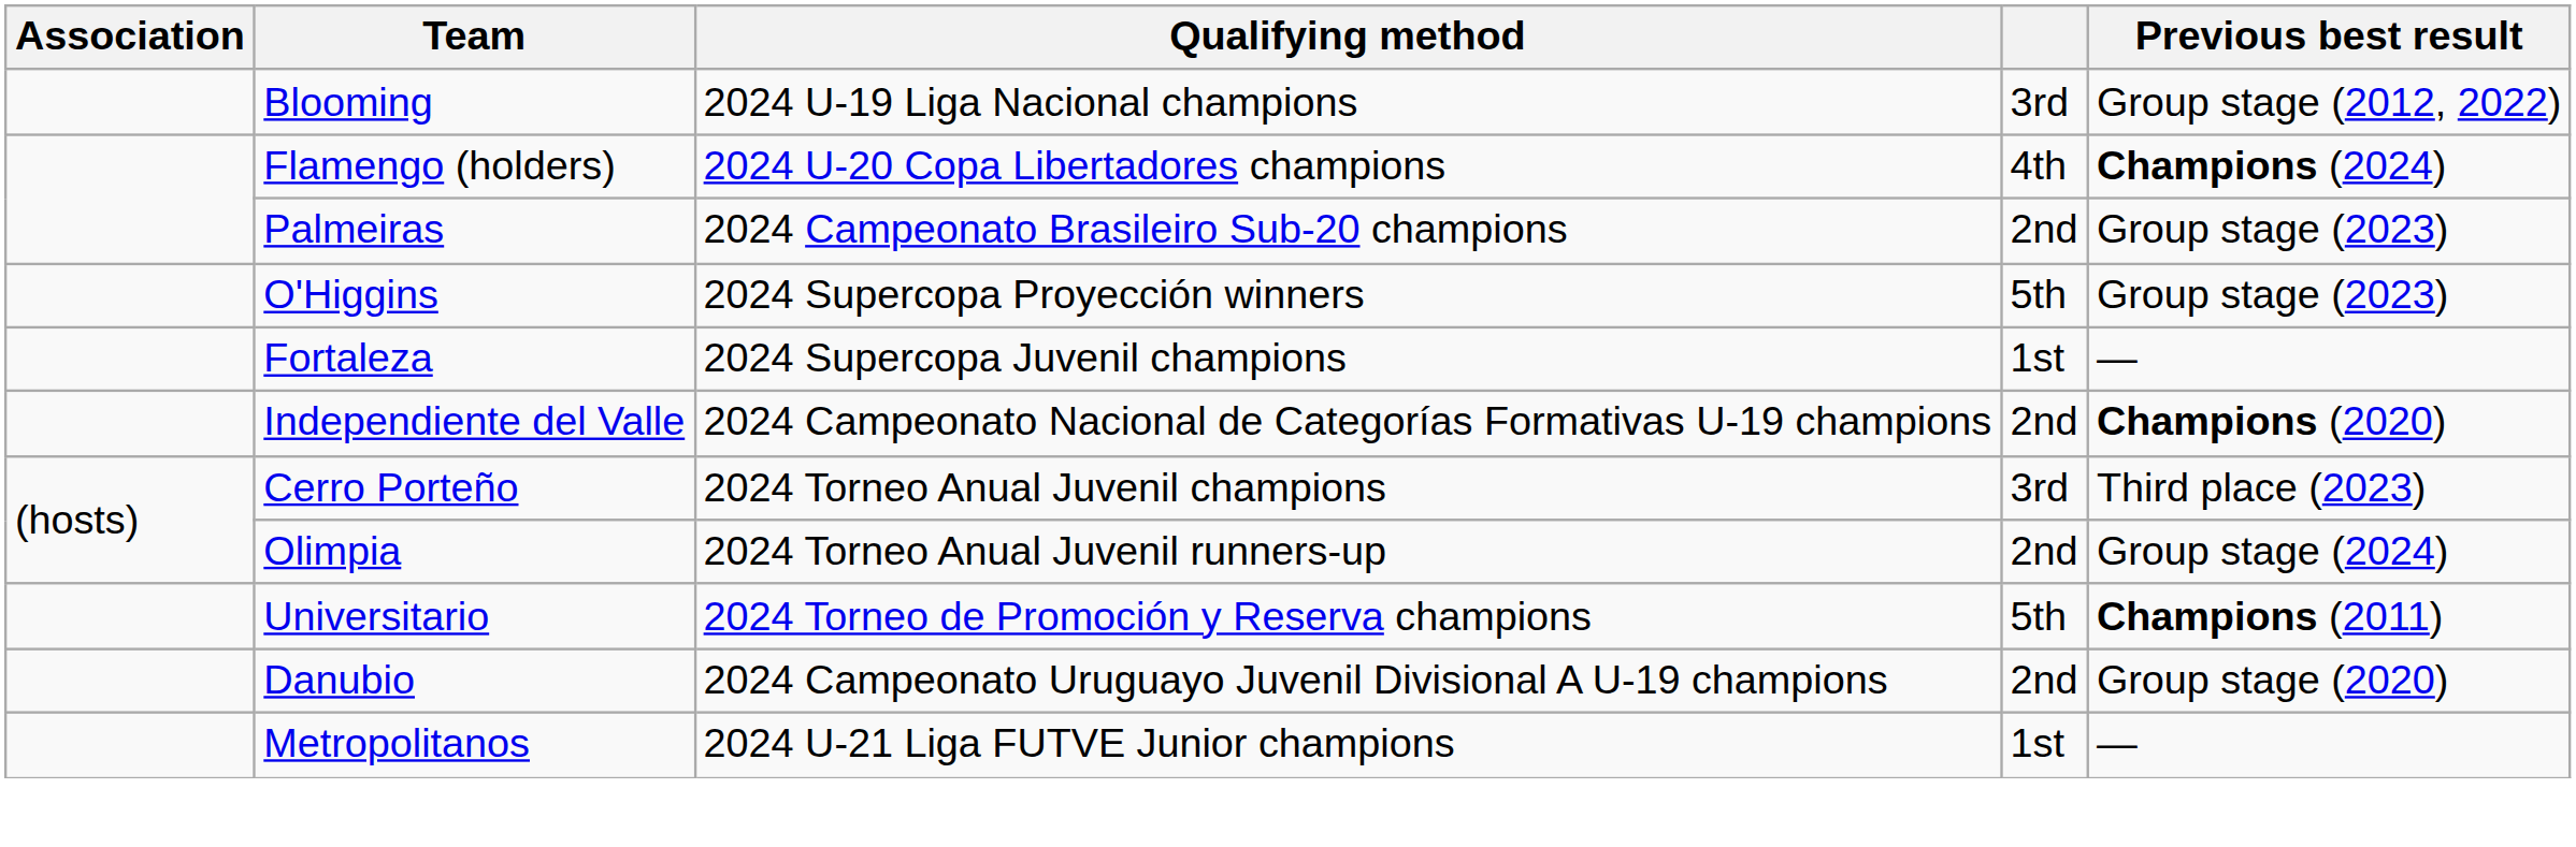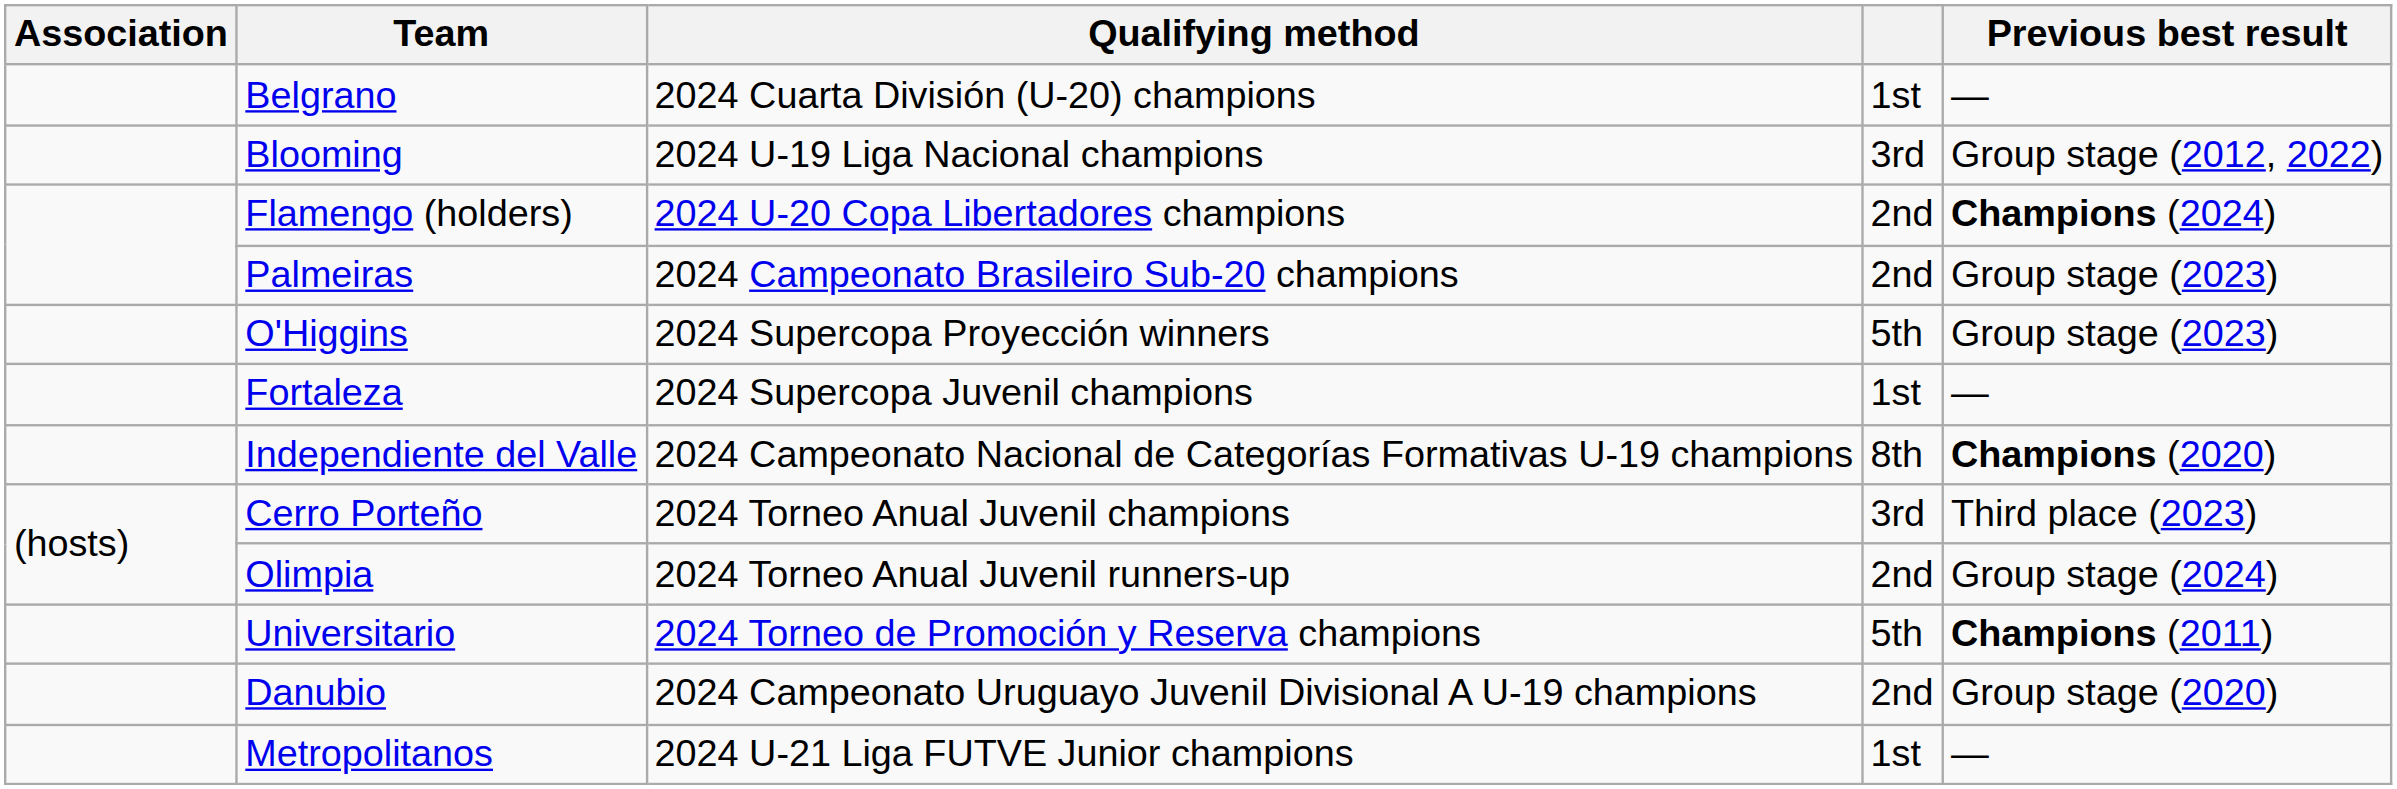 <table class="wikitable sortable">
 <tr>
 <th>Association</th>
 <th>Team</th>
 <th>Qualifying method</th>
 <th data-sort-type="number"></th>
 <th>Previous best result</th>
+</tr>
+<tr>
+<td></td>
+<td><a href='#'>Belgrano</a></td>
+<td>2024 Cuarta División (U-20) champions</td>
+<td>1st</td>
+<td>—</td>
 </tr>
 <tr>
 <td></td>
 <td><a href='#'>Blooming</a></td>
 <td>2024 U-19 Liga Nacional champions</td>
 <td>3rd</td>
 <td>Group stage (<a href='#'>2012</a>, <a href='#'>2022</a>)</td>
 </tr>
 <tr>
 <td rowspan=2></td>
 <td><a href='#'>Flamengo</a> (holders)</td>
 <td><a href='#'>2024 U-20 Copa Libertadores</a> champions</td>
-<td>4th</td>
+<td>2nd</td>
 <td data-sort-value="1"><strong>Champions</strong> (<a href='#'>2024</a>)</td>
 </tr>
 <tr>
 <td><a href='#'>Palmeiras</a></td>
 <td>2024 <a href='#'>Campeonato Brasileiro Sub-20</a> champions</td>
 <td>2nd</td>
 <td data-sort-value="6">Group stage (<a href='#'>2023</a>)</td>
 </tr>
 <tr>
 <td></td>
 <td><a href='#'>O'Higgins</a></td>
 <td>2024 Supercopa Proyección winners</td>
 <td>5th</td>
 <td data-sort-value="6">Group stage (<a href='#'>2023</a>)</td>
 </tr>
 <tr>
 <td></td>
 <td><a href='#'>Fortaleza</a></td>
 <td>2024 Supercopa Juvenil champions</td>
 <td>1st</td>
 <td>—</td>
 </tr>
 <tr>
 <td></td>
 <td><a href='#'>Independiente del Valle</a></td>
 <td>2024 Campeonato Nacional de Categorías Formativas U-19 champions</td>
-<td>2nd</td>
+<td>8th</td>
 <td data-sort-value="1"><strong>Champions</strong> (<a href='#'>2020</a>)</td>
 </tr>
 <tr>
 <td rowspan=2> (hosts)</td>
 <td><a href='#'>Cerro Porteño</a> </td>
 <td>2024 Torneo Anual Juvenil champions</td>
 <td>3rd</td>
 <td data-sort-value="3">Third place (<a href='#'>2023</a>)</td>
 </tr>
 <tr>
 <td><a href='#'>Olimpia</a> </td>
 <td>2024 Torneo Anual Juvenil runners-up</td>
 <td>2nd</td>
 <td data-sort-value="6">Group stage (<a href='#'>2024</a>)</td>
 </tr>
 <tr>
 <td></td>
 <td><a href='#'>Universitario</a></td>
 <td><a href='#'>2024 Torneo de Promoción y Reserva</a> champions</td>
 <td>5th</td>
 <td data-sort-value="1"><strong>Champions</strong> (<a href='#'>2011</a>)</td>
 </tr>
 <tr>
 <td></td>
 <td><a href='#'>Danubio</a></td>
 <td>2024 Campeonato Uruguayo Juvenil Divisional A U-19 champions</td>
 <td>2nd</td>
 <td data-sort-value="6">Group stage (<a href='#'>2020</a>)</td>
 </tr>
 <tr>
 <td></td>
 <td><a href='#'>Metropolitanos</a></td>
 <td>2024 U-21 Liga FUTVE Junior champions</td>
 <td>1st</td>
 <td>—</td>
 </tr>
 </table>
